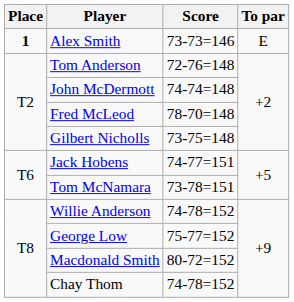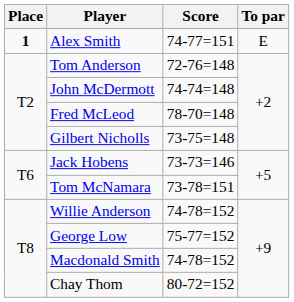 <table class=wikitable>
 <tr>
 <th>Place</th>
 <th>Player</th>
 <th>Score</th>
 <th>To par</th>
 </tr>
 <tr>
 <td align=center><strong>1</strong></td>
 <td> <a href='#'>Alex Smith</a></td>
-<td>73-73=146</td>
+<td>74-77=151</td>
 <td align=center>E</td>
 </tr>
 <tr>
 <td align=center rowspan=4>T2</td>
 <td> <a href='#'>Tom Anderson</a></td>
 <td>72-76=148</td>
 <td rowspan=4 align=center>+2</td>
 </tr>
 <tr>
 <td> <a href='#'>John McDermott</a></td>
 <td>74-74=148</td>
 </tr>
 <tr>
 <td> <a href='#'>Fred McLeod</a></td>
 <td>78-70=148</td>
 </tr>
 <tr>
 <td> <a href='#'>Gilbert Nicholls</a></td>
 <td>73-75=148</td>
 </tr>
 <tr>
 <td align=center rowspan=2>T6</td>
 <td> <a href='#'>Jack Hobens</a></td>
-<td>74-77=151</td>
+<td>73-73=146</td>
 <td rowspan=2 align=center>+5</td>
 </tr>
 <tr>
 <td> <a href='#'>Tom McNamara</a></td>
 <td>73-78=151</td>
 </tr>
 <tr>
 <td rowspan=4 align=center>T8</td>
 <td> <a href='#'>Willie Anderson</a></td>
 <td>74-78=152</td>
 <td rowspan=4 align=center>+9</td>
 </tr>
 <tr>
 <td> <a href='#'>George Low</a></td>
 <td>75-77=152</td>
 </tr>
 <tr>
 <td> <a href='#'>Macdonald Smith</a></td>
-<td>80-72=152  </td>
+<td>74-78=152</td>
 </tr>
 <tr>
 <td> Chay Thom</td>
-<td>74-78=152</td>
+<td>80-72=152  </td>
 </tr>
 </table>
